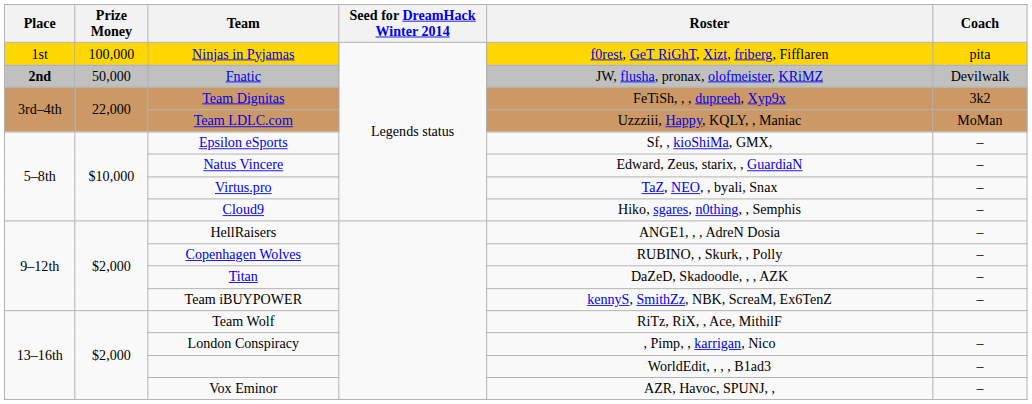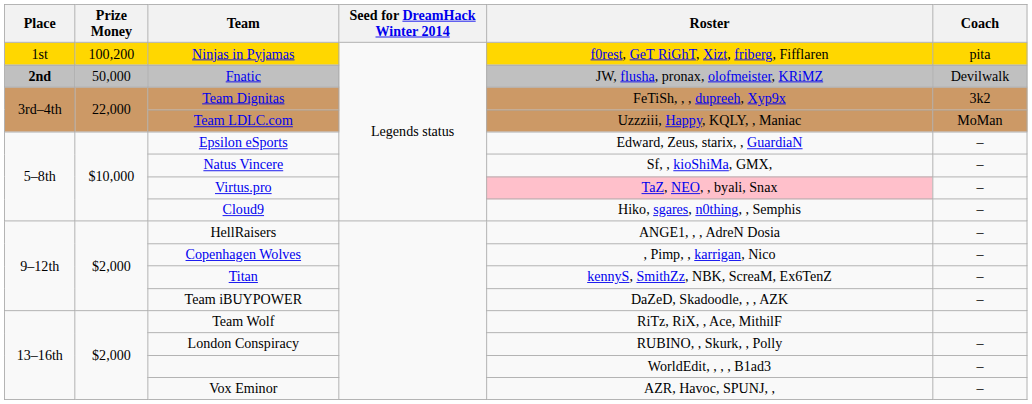 <table class="wikitable" style="text-align:center">
 <tr>
 <th width="73px">Place</th>
 <th width="75">Prize Money</th>
 <th width="210">Team</th>
 <th width="160px">Seed for <a href='#'>DreamHack Winter 2014</a></th>
 <th width="500px">Roster</th>
 <th width="100">Coach</th>
 </tr>
 <tr>
 <td style="text-align:center; background:gold;">1st</td>
-<td style="text-align:center; background:gold;">100,000</td>
+<td style="text-align:center; background:gold;">100,200</td>
 <td style="text-align:center; background:gold;"><a href='#'>Ninjas in Pyjamas</a></td>
 <td rowspan="8">Legends status</td>
 <td style="text-align:center; background:gold;"><a href='#'>f0rest</a>, <a href='#'>GeT RiGhT</a>, <a href='#'>Xizt</a>, <a href='#'>friberg</a>, Fifflaren</td>
 <td style="text-align:center; background:gold;">pita</td>
 </tr>
 <tr>
 <td style="text-align:center; background:silver;"><strong>2nd</strong></td>
 <td style="text-align:center; background:silver;">50,000</td>
 <td style="text-align:center; background:silver;"><a href='#'>Fnatic</a></td>
 <td style="text-align:center; background:silver;">JW, <a href='#'>flusha</a>, pronax, <a href='#'>olofmeister</a>, <a href='#'>KRiMZ</a></td>
 <td style="text-align:center; background:silver;">Devilwalk</td>
 </tr>
 <tr>
 <td style="text-align:center; background:#c96;" rowspan="2">3rd–4th</td>
 <td style="text-align:center; background:#c96;" rowspan="2">22,000</td>
 <td style="text-align:center; background:#c96;"><a href='#'>Team Dignitas</a></td>
 <td style="text-align:center; background:#c96;">FeTiSh, , , <a href='#'>dupreeh</a>, <a href='#'>Xyp9x</a></td>
 <td style="text-align:center; background:#c96;">3k2</td>
 </tr>
 <tr>
 <td style="text-align:center; background:#c96;"><a href='#'>Team LDLC.com</a></td>
 <td style="text-align:center; background:#c96;">Uzzziii, <a href='#'>Happy</a>, KQLY, , Maniac</td>
 <td style="text-align:center; background:#c96;">MoMan</td>
 </tr>
 <tr>
 <td style="text-align:center" rowspan="4">5–8th</td>
 <td rowspan="4">$10,000</td>
 <td><a href='#'>Epsilon eSports</a></td>
+<td>Edward,  Zeus,  starix,  , <a href='#'>GuardiaN</a></td>
+<td>–</td>
+</tr>
+<tr>
+<td><a href='#'>Natus Vincere</a></td>
 <td>Sf, , <a href='#'>kioShiMa</a>, GMX, </td>
 <td>–</td>
 </tr>
 <tr>
-<td><a href='#'>Natus Vincere</a></td>
-<td>Edward,  Zeus,  starix,  , <a href='#'>GuardiaN</a></td>
-<td>–</td>
-</tr>
-<tr>
 <td><a href='#'>Virtus.pro</a></td>
-<td><a href='#'>TaZ</a>, <a href='#'>NEO</a>, , byali, Snax</td>
+<td style="background: pink;"><a href='#'>TaZ</a>, <a href='#'>NEO</a>, , byali, Snax</td>
 <td>–</td>
 </tr>
 <tr>
 <td><a href='#'>Cloud9</a></td>
 <td>Hiko, <a href='#'>sgares</a>, <a href='#'>n0thing</a>, , Semphis</td>
 <td>–</td>
 </tr>
 <tr>
 <td style="text-align:center" rowspan="4">9–12th</td>
 <td rowspan="4">$2,000</td>
 <td>HellRaisers</td>
 <td rowspan="8"></td>
 <td>ANGE1,  ,  , AdreN  Dosia</td>
 <td>–</td>
 </tr>
 <tr>
 <td><a href='#'>Copenhagen Wolves</a></td>
-<td>RUBINO, , Skurk, , Polly</td>
+<td>, Pimp, , <a href='#'>karrigan</a>, Nico</td>
 <td>–</td>
 </tr>
 <tr>
 <td><a href='#'>Titan</a></td>
-<td>DaZeD, Skadoodle, , , AZK</td>
+<td><a href='#'>kennyS</a>, <a href='#'>SmithZz</a>, NBK, ScreaM, Ex6TenZ</td>
 <td>–</td>
 </tr>
 <tr>
 <td>Team iBUYPOWER</td>
-<td><a href='#'>kennyS</a>, <a href='#'>SmithZz</a>, NBK, ScreaM, Ex6TenZ</td>
+<td>DaZeD, Skadoodle, , , AZK</td>
 <td>–</td>
 </tr>
 <tr>
 <td style="text-align:center" rowspan="4">13–16th</td>
 <td rowspan="4">$2,000</td>
 <td>Team Wolf</td>
 <td>RiTz, RiX, , Ace, MithilF</td>
 <td></td>
 </tr>
 <tr>
 <td>London Conspiracy</td>
-<td>, Pimp, , <a href='#'>karrigan</a>, Nico</td>
+<td>RUBINO, , Skurk, , Polly</td>
 <td>–</td>
 </tr>
 <tr>
 <td></td>
 <td>WorldEdit,  ,  ,  ,  B1ad3</td>
 <td>–</td>
 </tr>
 <tr>
 <td>Vox Eminor</td>
 <td>AZR, Havoc, SPUNJ, , </td>
 <td>–</td>
 </tr>
 </table>
